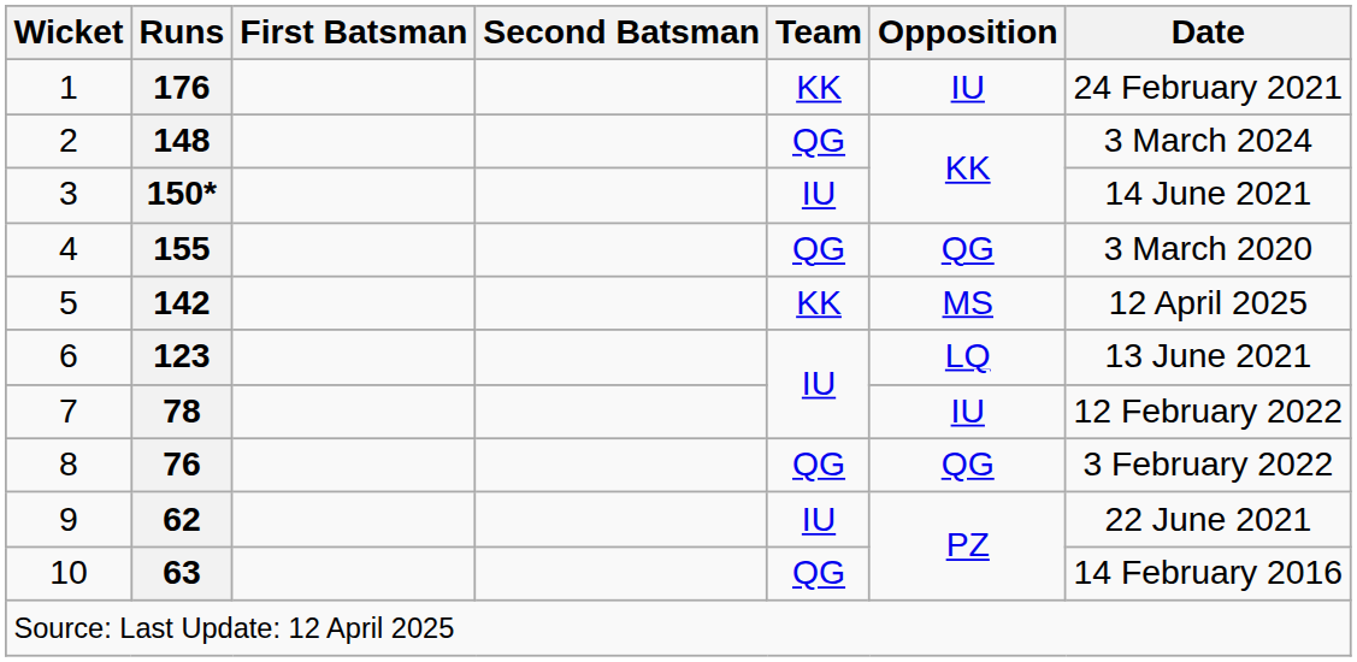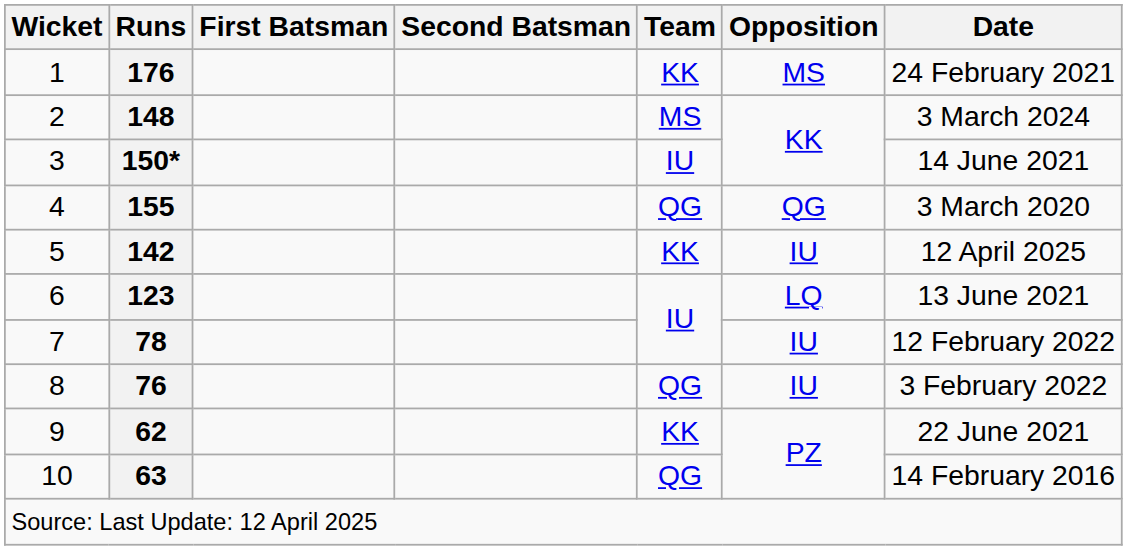 <table class="wikitable sortable" style="text-align:centre;">
 <tr>
 <th>Wicket</th>
 <th>Runs</th>
 <th>First Batsman</th>
 <th>Second Batsman</th>
 <th>Team</th>
 <th>Opposition</th>
 <th>Date</th>
 </tr>
 <tr>
 <td align=center>1</td>
 <th scope=row style=text-align:center;><strong>176</strong></th>
 <td></td>
 <td></td>
 <td align=center><a href='#'>KK</a></td>
-<td align=center><a href='#'>IU</a></td>
+<td align=center><a href='#'>MS</a></td>
 <td align=center>24 February 2021</td>
 </tr>
 <tr>
 <td align=center>2</td>
 <th scope=row style=text-align:center;><strong>148</strong></th>
 <td></td>
 <td></td>
-<td align=center><a href='#'>QG</a></td>
+<td align=center><a href='#'>MS</a></td>
 <td align=center rowspan=2><a href='#'>KK</a></td>
 <td align=center>3 March 2024</td>
 </tr>
 <tr>
 <td align=center>3</td>
 <th scope=row style=text-align:center;><strong>150*</strong></th>
 <td></td>
 <td></td>
 <td align=center><a href='#'>IU</a></td>
 <td align=center>14 June 2021</td>
 </tr>
 <tr>
 <td align=center>4</td>
 <th scope=row style=text-align:center;><strong>155</strong></th>
 <td></td>
 <td></td>
 <td align=center><a href='#'>QG</a></td>
 <td align=center><a href='#'>QG</a></td>
 <td align=center>3 March 2020</td>
 </tr>
 <tr>
 <td align=center>5</td>
 <th scope=row style=text-align:center;><strong>142</strong></th>
 <td></td>
 <td></td>
 <td align=center><a href='#'>KK</a></td>
-<td align=center><a href='#'>MS</a></td>
+<td align=center><a href='#'>IU</a></td>
 <td align=center>12 April 2025</td>
 </tr>
 <tr>
 <td align=center>6</td>
 <th scope=row style=text-align:center;><strong>123</strong></th>
 <td></td>
 <td></td>
 <td align=center rowspan=2><a href='#'>IU</a></td>
 <td align=center><a href='#'>LQ</a></td>
 <td align=center>13 June 2021</td>
 </tr>
 <tr>
 <td align=center>7</td>
 <th scope=row style=text-align:center;><strong>78</strong></th>
 <td></td>
 <td></td>
 <td align=center><a href='#'>IU</a></td>
 <td align=center>12 February 2022</td>
 </tr>
 <tr>
 <td align=center>8</td>
 <th scope=row style=text-align:center;><strong>76</strong></th>
 <td></td>
 <td></td>
 <td align=center><a href='#'>QG</a></td>
-<td align=center><a href='#'>QG</a></td>
+<td align=center><a href='#'>IU</a></td>
 <td align=center>3 February 2022</td>
 </tr>
 <tr>
 <td align=center>9</td>
 <th scope=row style=text-align:center;><strong>62</strong></th>
 <td></td>
 <td></td>
-<td align=center><a href='#'>IU</a></td>
+<td align=center><a href='#'>KK</a></td>
 <td align=center rowspan=2><a href='#'>PZ</a></td>
 <td align=center>22 June 2021</td>
 </tr>
 <tr>
 <td align=center>10</td>
 <th scope=row style=text-align:center;><strong>63</strong></th>
 <td></td>
 <td></td>
 <td align=center><a href='#'>QG</a></td>
 <td align=center>14 February 2016</td>
 </tr>
 <tr class="sortbottom">
 <td colspan="7"><small>Source:  Last Update: 12 April 2025</small></td>
 </tr>
 </table>
